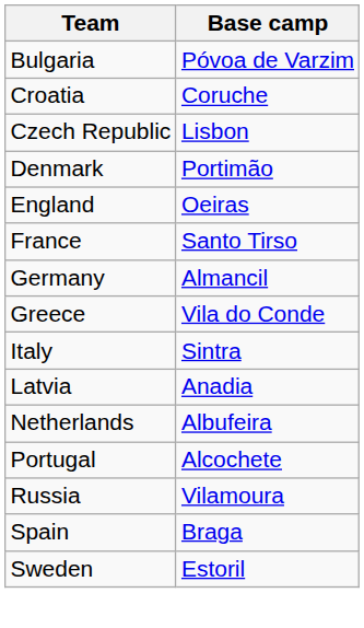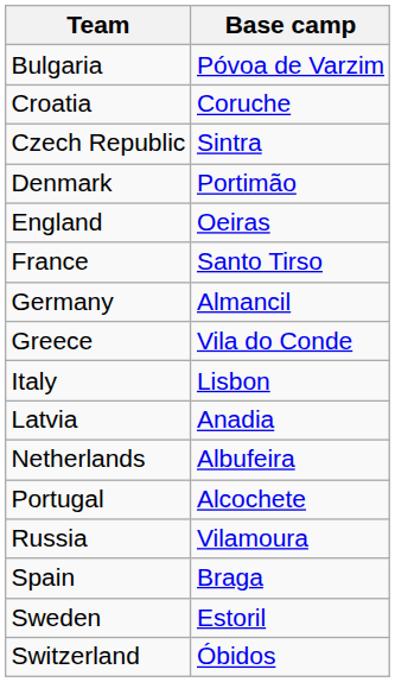 <table class="wikitable sortable">
 <tr>
 <th>Team</th>
 <th>Base camp</th>
 </tr>
 <tr>
 <td>Bulgaria</td>
 <td><a href='#'>Póvoa de Varzim</a></td>
 </tr>
 <tr>
 <td>Croatia</td>
 <td><a href='#'>Coruche</a></td>
 </tr>
 <tr>
 <td>Czech Republic</td>
-<td><a href='#'>Lisbon</a></td>
+<td><a href='#'>Sintra</a></td>
 </tr>
 <tr>
 <td>Denmark</td>
 <td><a href='#'>Portimão</a></td>
 </tr>
 <tr>
 <td>England</td>
 <td><a href='#'>Oeiras</a></td>
 </tr>
 <tr>
 <td>France</td>
 <td><a href='#'>Santo Tirso</a></td>
 </tr>
 <tr>
 <td>Germany</td>
 <td><a href='#'>Almancil</a></td>
 </tr>
 <tr>
 <td>Greece</td>
 <td><a href='#'>Vila do Conde</a></td>
 </tr>
 <tr>
 <td>Italy</td>
-<td><a href='#'>Sintra</a></td>
+<td><a href='#'>Lisbon</a></td>
 </tr>
 <tr>
 <td>Latvia</td>
 <td><a href='#'>Anadia</a></td>
 </tr>
 <tr>
 <td>Netherlands</td>
 <td><a href='#'>Albufeira</a></td>
 </tr>
 <tr>
 <td>Portugal</td>
 <td><a href='#'>Alcochete</a></td>
 </tr>
 <tr>
 <td>Russia</td>
 <td><a href='#'>Vilamoura</a></td>
 </tr>
 <tr>
 <td>Spain</td>
 <td><a href='#'>Braga</a></td>
 </tr>
 <tr>
 <td>Sweden</td>
 <td><a href='#'>Estoril</a></td>
 </tr>
+<tr>
+<td>Switzerland</td>
+<td><a href='#'>Óbidos</a></td>
+</tr>
 </table>
